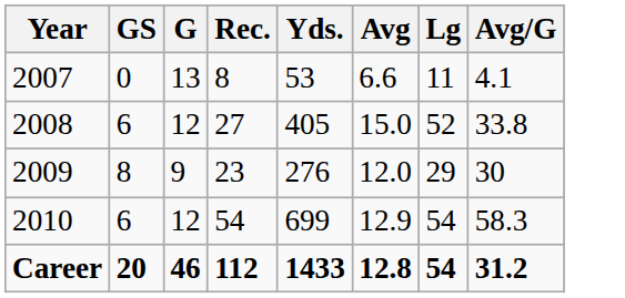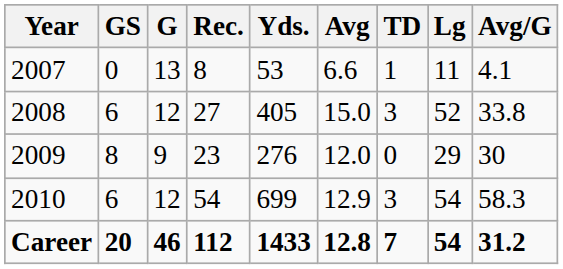 <table class="wikitable">
 <tr>
 <th>Year</th>
 <th>GS</th>
 <th>G</th>
 <th>Rec.</th>
 <th>Yds.</th>
 <th>Avg</th>
+<th>TD</th>
 <th>Lg</th>
 <th>Avg/G</th>
 </tr>
 <tr>
 <td>2007</td>
 <td>0</td>
 <td>13</td>
 <td>8</td>
 <td>53</td>
 <td>6.6</td>
+<td>1</td>
 <td>11</td>
 <td>4.1</td>
 </tr>
 <tr>
 <td>2008</td>
 <td>6</td>
 <td>12</td>
 <td>27</td>
 <td>405</td>
 <td>15.0</td>
+<td>3</td>
 <td>52</td>
 <td>33.8</td>
 </tr>
 <tr>
 <td>2009</td>
 <td>8</td>
 <td>9</td>
 <td>23</td>
 <td>276</td>
 <td>12.0</td>
+<td>0</td>
 <td>29</td>
 <td>30</td>
 </tr>
 <tr>
 <td>2010</td>
 <td>6</td>
 <td>12</td>
 <td>54</td>
 <td>699</td>
 <td>12.9</td>
+<td>3</td>
 <td>54</td>
 <td>58.3</td>
 </tr>
 <tr>
 <td><strong>Career</strong></td>
 <td><strong>20</strong></td>
 <td><strong>46</strong></td>
 <td><strong>112</strong></td>
 <td><strong>1433</strong></td>
 <td><strong>12.8</strong></td>
+<td><strong>7</strong></td>
 <td><strong>54</strong></td>
 <td><strong>31.2</strong></td>
 </tr>
 </table>
